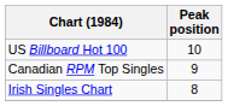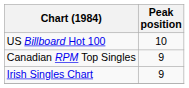 <table class="wikitable sortable">
 <tr>
 <th>Chart (1984)</th>
 <th align="center">Peak<br>position</th>
 </tr>
 <tr>
 <td>US <a href='#'><em>Billboard</em> Hot 100</a></td>
 <td align="center">10</td>
 </tr>
 <tr>
 <td>Canadian <a href='#'><em>RPM</em></a> Top Singles</td>
 <td align="center">9</td>
 </tr>
 <tr>
 <td><a href='#'>Irish Singles Chart</a></td>
-<td align="center">8</td>
+<td align="center">9</td>
 </tr>
 <tr>
 </tr>
 </table>
